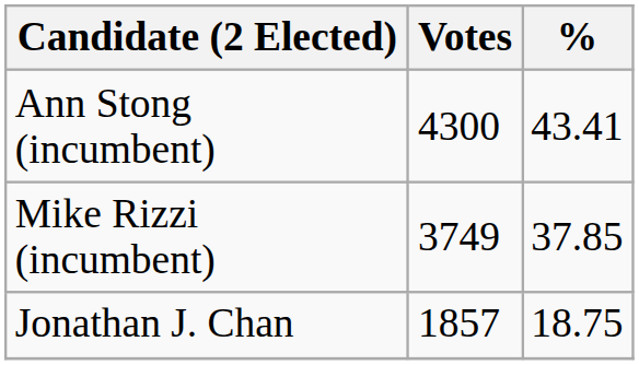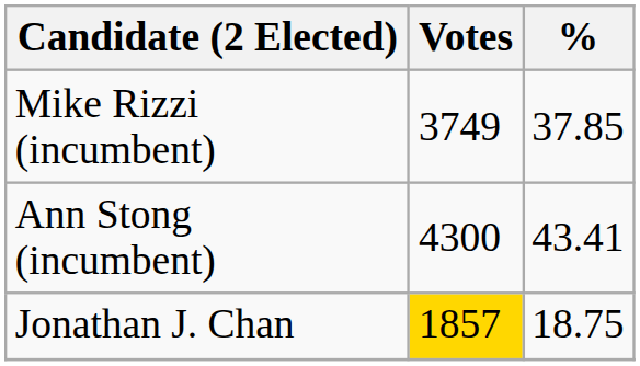 <table class="wikitable">
 <tr>
 <th bgcolor="#DDDDFF" width="150px">Candidate (2 Elected)</th>
 <th bgcolor="#DDDDFF">Votes</th>
 <th bgcolor="#DDDDFF">%</th>
 </tr>
 <tr>
+<td>Mike Rizzi (incumbent)</td>
+<td>3749</td>
+<td>37.85</td>
+</tr>
+<tr>
 <td>Ann Stong (incumbent)</td>
 <td>4300</td>
 <td>43.41</td>
 </tr>
 <tr>
-<td>Mike Rizzi (incumbent)</td>
-<td>3749</td>
-<td>37.85</td>
-</tr>
-<tr>
 <td>Jonathan J. Chan</td>
-<td>1857</td>
+<td style="background: gold;">1857</td>
 <td>18.75</td>
 </tr>
 <tr>
 </tr>
 </table>
